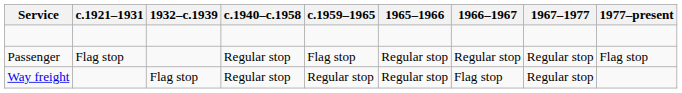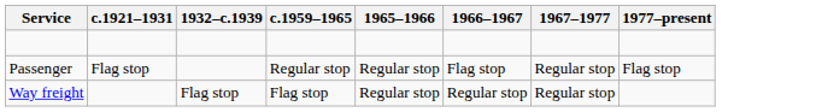 <table class="wikitable">
 <tr>
 <th>Service</th>
 <th>c.1921–1931</th>
 <th>1932–c.1939</th>
-<th>c.1940–c.1958</th>
 <th>c.1959–1965</th>
 <th>1965–1966</th>
 <th>1966–1967</th>
 <th>1967–1977</th>
 <th>1977–present</th>
 </tr>
 <tr>
 <td></td>
 <td></td>
 <td></td>
 <td></td>
 <td></td>
 <td></td>
 <td></td>
-<td></td>
 <td><br></td>
 </tr>
 <tr>
 <td>Passenger</td>
 <td>Flag stop</td>
 <td></td>
 <td>Regular stop</td>
+<td>Regular stop</td>
 <td>Flag stop</td>
-<td>Regular stop</td>
-<td>Regular stop</td>
 <td>Regular stop</td>
 <td>Flag stop</td>
 </tr>
 <tr>
 <td><a href='#'>Way freight</a></td>
 <td></td>
 <td>Flag stop</td>
+<td>Flag stop</td>
 <td>Regular stop</td>
 <td>Regular stop</td>
-<td>Regular stop</td>
-<td>Flag stop</td>
 <td>Regular stop</td>
 <td></td>
 </tr>
 </table>
